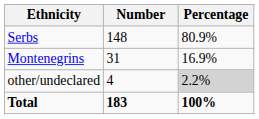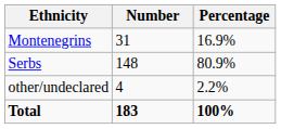 <table class="wikitable">
 <tr>
 <th width="100px">Ethnicity</th>
 <th width="80px">Number</th>
 <th width="80px">Percentage</th>
 </tr>
 <tr>
+<td><a href='#'>Montenegrins</a></td>
+<td>31</td>
+<td>16.9%</td>
+</tr>
+<tr>
 <td><a href='#'>Serbs</a></td>
 <td>148</td>
 <td>80.9%</td>
 </tr>
 <tr>
-<td><a href='#'>Montenegrins</a></td>
-<td>31</td>
-<td>16.9%</td>
-</tr>
-<tr>
 <td>other/undeclared</td>
 <td>4</td>
-<td style="background: lightgrey;">2.2%</td>
+<td>2.2%</td>
 </tr>
 <tr>
 <td><strong>Total</strong></td>
 <td><strong>183</strong></td>
 <td><strong>100%</strong></td>
 </tr>
 </table>
